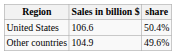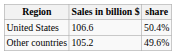 <table class="wikitable floatright">
 <tr>
 <th>Region</th>
 <th>Sales in billion $</th>
 <th>share</th>
 </tr>
 <tr>
 <td>United States</td>
 <td>106.6</td>
 <td>50.4%</td>
 </tr>
 <tr>
 <td>Other countries</td>
-<td>104.9</td>
+<td>105.2</td>
 <td>49.6%</td>
 </tr>
 </table>
